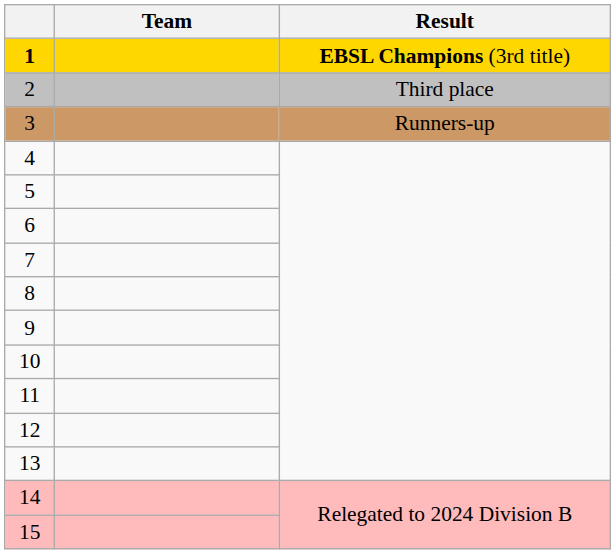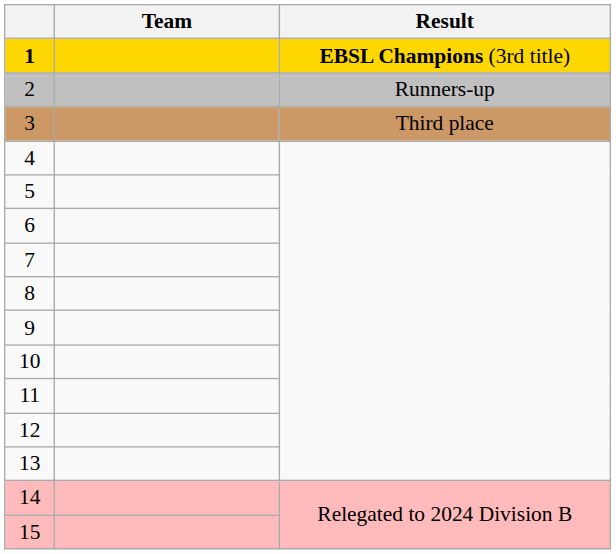 <table class="wikitable" style="text-align: center; font-size: 100%;">
 <tr>
 <th width="30"></th>
 <th width="160">Team</th>
 <th width="240">Result</th>
 </tr>
 <tr style="background-color: gold;">
 <td><strong>1</strong></td>
 <td align=left><strong></strong></td>
 <td><strong>EBSL Champions</strong> (3rd title)</td>
 </tr>
 <tr style="background-color: silver;">
 <td>2</td>
 <td align=left></td>
-<td>Third place</td>
+<td>Runners-up</td>
 </tr>
 <tr style="background-color: #C96;">
 <td>3</td>
 <td align=left></td>
-<td>Runners-up</td>
+<td>Third place</td>
 </tr>
 <tr>
 <td>4</td>
 <td align=left></td>
 <td rowspan=10></td>
 </tr>
 <tr>
 <td>5</td>
 <td align=left></td>
 </tr>
 <tr>
 <td>6</td>
 <td align=left></td>
 </tr>
 <tr>
 <td>7</td>
 <td align=left></td>
 </tr>
 <tr>
 <td>8</td>
 <td align=left></td>
 </tr>
 <tr>
 <td>9</td>
 <td align=left></td>
 </tr>
 <tr>
 <td>10</td>
 <td align=left></td>
 </tr>
 <tr>
 <td>11</td>
 <td align=left></td>
 </tr>
 <tr>
 <td>12</td>
 <td align=left></td>
 </tr>
 <tr>
 <td>13</td>
 <td align=left></td>
 </tr>
 <tr bgcolor=#ffbbbb>
 <td>14</td>
 <td align=left></td>
 <td rowspan=2>Relegated to 2024 Division B</td>
 </tr>
 <tr bgcolor=#ffbbbb>
 <td>15</td>
 <td align=left></td>
 </tr>
 </table>
